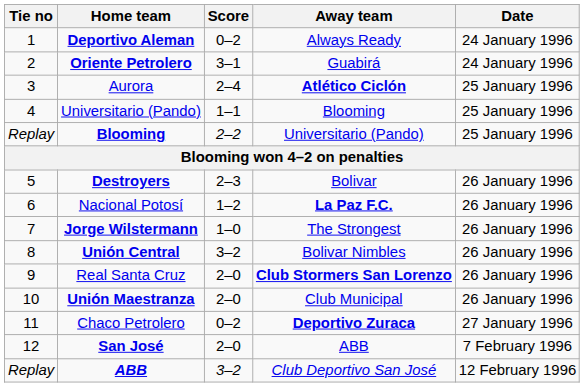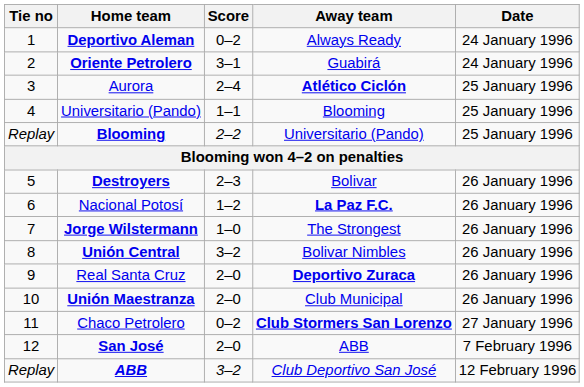 <table class="wikitable" style="text-align: center">
 <tr>
 <th>Tie no</th>
 <th>Home team</th>
 <th>Score</th>
 <th>Away team</th>
 <th>Date</th>
 </tr>
 <tr>
 <td>1</td>
 <td><strong><a href='#'>Deportivo Aleman</a></strong></td>
 <td>0–2</td>
 <td><a href='#'>Always Ready</a></td>
 <td>24 January 1996</td>
 </tr>
 <tr>
 <td>2</td>
 <td><strong><a href='#'>Oriente Petrolero</a></strong></td>
 <td>3–1</td>
 <td><a href='#'>Guabirá</a></td>
 <td>24 January 1996</td>
 </tr>
 <tr>
 <td>3</td>
 <td><a href='#'>Aurora</a></td>
 <td>2–4</td>
 <td><strong><a href='#'>Atlético Ciclón</a></strong></td>
 <td>25 January 1996</td>
 </tr>
 <tr>
 <td>4</td>
 <td><a href='#'>Universitario (Pando)</a></td>
 <td>1–1</td>
 <td><a href='#'>Blooming</a></td>
 <td>25 January 1996</td>
 </tr>
 <tr>
 <td><em>Replay</em></td>
 <td><strong><a href='#'>Blooming</a></strong></td>
 <td><em>2–2</em></td>
 <td><a href='#'>Universitario (Pando)</a></td>
 <td>25 January 1996</td>
 </tr>
 <tr>
 <th colspan=5>Blooming won 4–2 on penalties</th>
 </tr>
 <tr>
 <td>5</td>
 <td><strong><a href='#'>Destroyers</a></strong></td>
 <td>2–3</td>
 <td><a href='#'>Bolivar</a></td>
 <td>26 January 1996</td>
 </tr>
 <tr>
 <td>6</td>
 <td><a href='#'>Nacional Potosí</a></td>
 <td>1–2</td>
 <td><strong><a href='#'>La Paz F.C.</a></strong></td>
 <td>26 January 1996</td>
 </tr>
 <tr>
 <td>7</td>
 <td><strong><a href='#'>Jorge Wilstermann</a></strong></td>
 <td>1–0</td>
 <td><a href='#'>The Strongest</a></td>
 <td>26 January 1996</td>
 </tr>
 <tr>
 <td>8</td>
 <td><strong><a href='#'>Unión Central</a></strong></td>
 <td>3–2</td>
 <td><a href='#'>Bolivar Nimbles</a></td>
 <td>26 January 1996</td>
 </tr>
 <tr>
 <td>9</td>
 <td><a href='#'>Real Santa Cruz</a></td>
 <td>2–0</td>
-<td><strong><a href='#'>Club Stormers San Lorenzo</a></strong></td>
+<td><strong><a href='#'>Deportivo Zuraca</a></strong></td>
 <td>26 January 1996</td>
 </tr>
 <tr>
 <td>10</td>
 <td><strong><a href='#'>Unión Maestranza</a></strong></td>
 <td>2–0</td>
 <td><a href='#'>Club Municipal</a></td>
 <td>26 January 1996</td>
 </tr>
 <tr>
 <td>11</td>
 <td><a href='#'>Chaco Petrolero</a></td>
 <td>0–2</td>
-<td><strong><a href='#'>Deportivo Zuraca</a></strong></td>
+<td><strong><a href='#'>Club Stormers San Lorenzo</a></strong></td>
 <td>27 January 1996</td>
 </tr>
 <tr>
 <td>12</td>
 <td><strong><a href='#'>San José</a></strong></td>
 <td>2–0</td>
 <td><a href='#'>ABB</a></td>
 <td>7 February 1996</td>
 </tr>
 <tr>
 <td><em>Replay</em></td>
 <td><strong><em><a href='#'>ABB</a></em></strong></td>
 <td><em>3–2</em></td>
 <td><em><a href='#'>Club Deportivo San José</a></em></td>
 <td>12 February 1996</td>
 </tr>
 </table>
